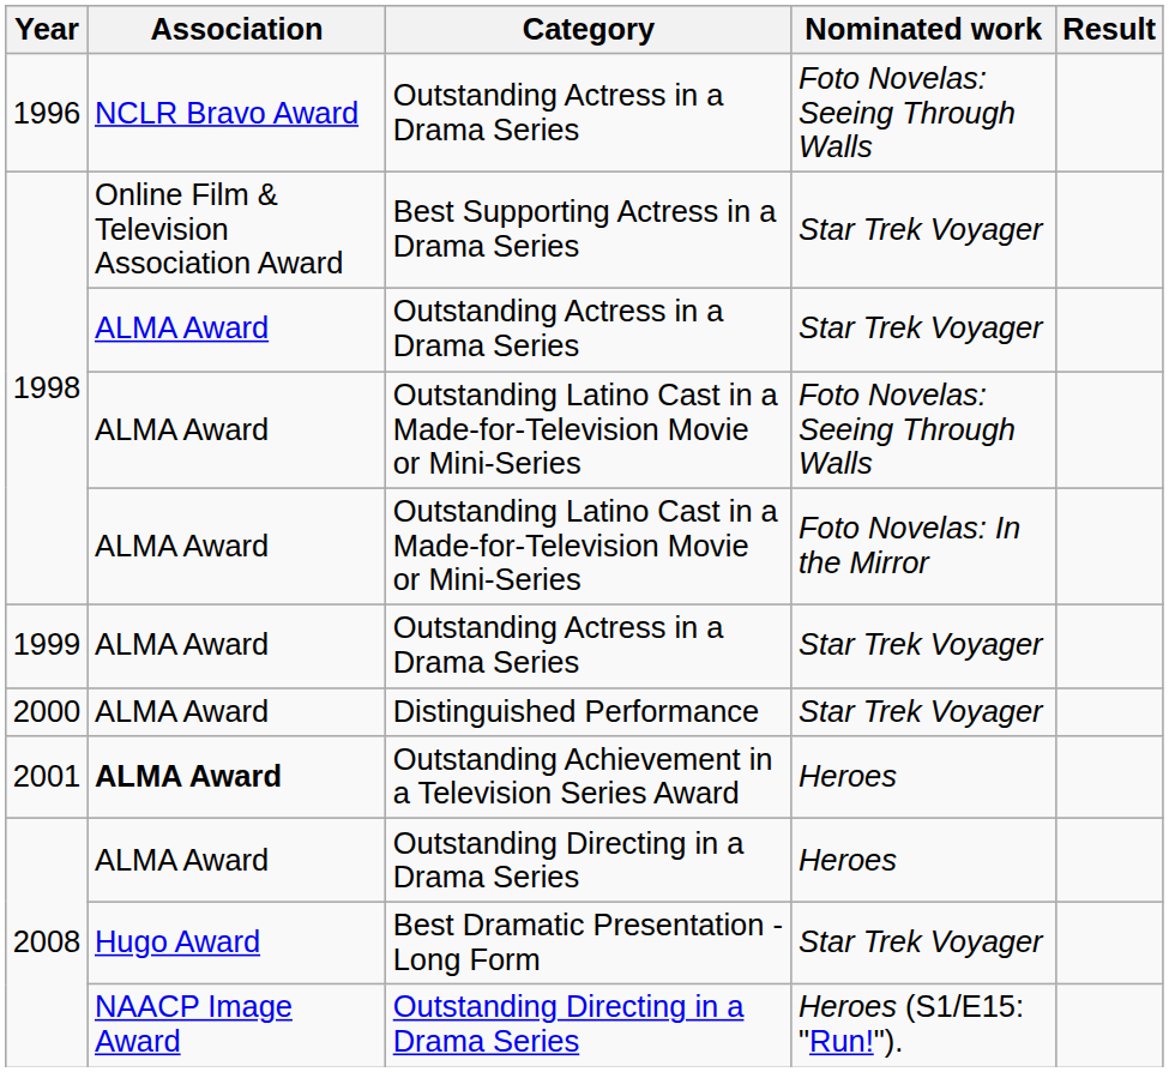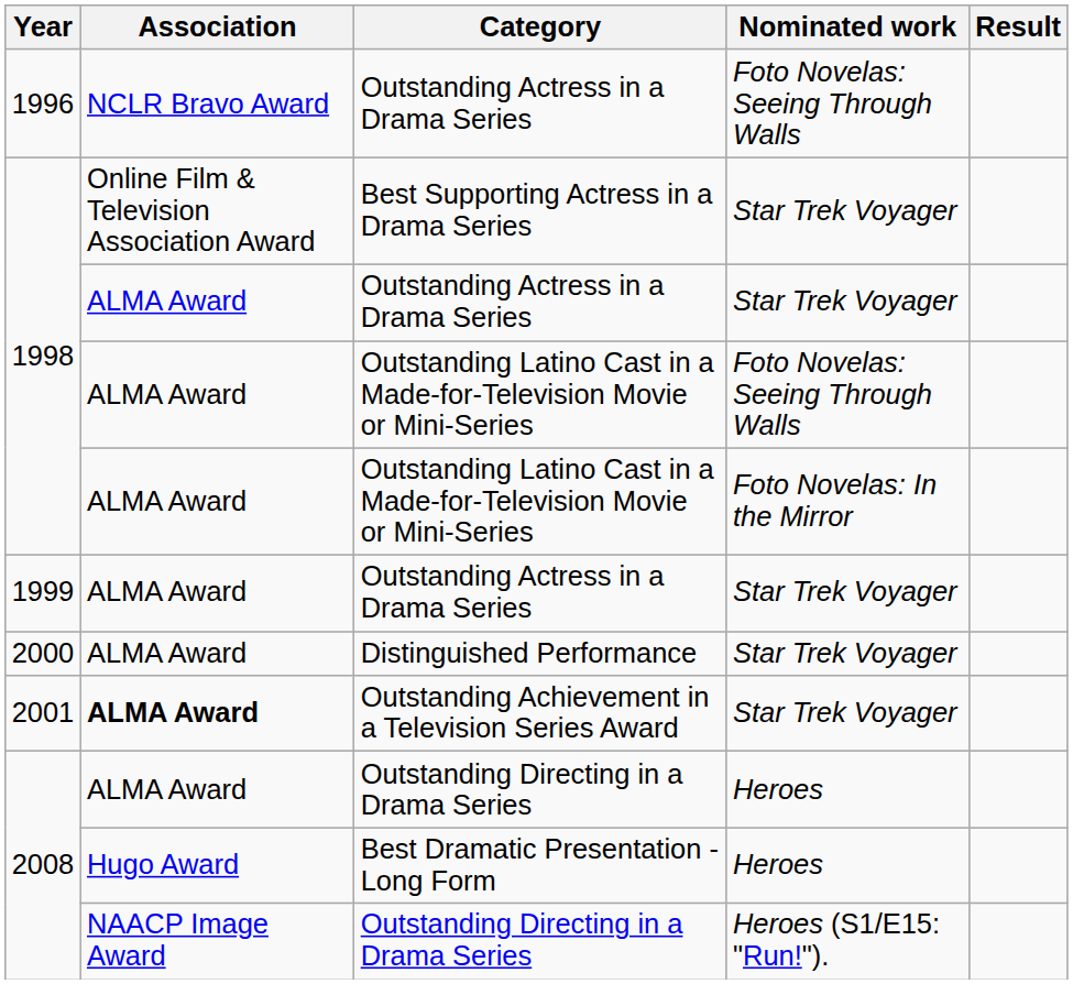 <table class="wikitable plainrowheaders sortable">
 <tr>
 <th>Year</th>
 <th>Association</th>
 <th>Category</th>
 <th>Nominated work</th>
 <th>Result</th>
 </tr>
 <tr>
 <td>1996</td>
 <td><a href='#'>NCLR Bravo Award</a></td>
 <td>Outstanding Actress in a Drama Series</td>
 <td><em>Foto Novelas: Seeing Through Walls</em></td>
 <td></td>
 </tr>
 <tr>
 <td rowspan="4">1998</td>
 <td>Online Film & Television Association Award</td>
 <td>Best Supporting Actress in a Drama Series</td>
 <td><em>Star Trek Voyager</em></td>
 <td></td>
 </tr>
 <tr>
 <td><a href='#'>ALMA Award</a></td>
 <td>Outstanding Actress in a Drama Series</td>
 <td><em>Star Trek Voyager</em></td>
 <td></td>
 </tr>
 <tr>
 <td>ALMA Award</td>
 <td>Outstanding Latino Cast in a Made-for-Television Movie or Mini-Series</td>
 <td><em>Foto Novelas: Seeing Through Walls</em></td>
 <td></td>
 </tr>
 <tr>
 <td>ALMA Award</td>
 <td>Outstanding Latino Cast in a Made-for-Television Movie or Mini-Series</td>
 <td><em>Foto Novelas: In the Mirror</em></td>
 <td></td>
 </tr>
 <tr>
 <td>1999</td>
 <td>ALMA Award</td>
 <td>Outstanding Actress in a Drama Series</td>
 <td><em>Star Trek Voyager</em></td>
 <td></td>
 </tr>
 <tr>
 <td>2000</td>
 <td>ALMA Award</td>
 <td>Distinguished Performance</td>
 <td><em>Star Trek Voyager</em></td>
 <td></td>
 </tr>
 <tr>
 <td>2001</td>
 <td><strong>ALMA Award</strong></td>
 <td>Outstanding Achievement in a Television Series Award</td>
-<td><em>Heroes</em></td>
+<td><em>Star Trek Voyager</em></td>
 <td></td>
 </tr>
 <tr>
 <td rowspan="3">2008</td>
 <td>ALMA Award</td>
 <td>Outstanding Directing in a Drama Series</td>
 <td><em>Heroes</em></td>
 <td></td>
 </tr>
 <tr>
 <td><a href='#'>Hugo Award</a></td>
 <td>Best Dramatic Presentation - Long Form</td>
-<td><em>Star Trek Voyager</em></td>
+<td><em>Heroes</em></td>
 <td></td>
 </tr>
 <tr>
 <td><a href='#'>NAACP Image Award</a></td>
 <td><a href='#'>Outstanding Directing in a Drama Series</a></td>
 <td><em>Heroes</em> (S1/E15: "<a href='#'>Run!</a>").</td>
 <td></td>
 </tr>
 </table>
